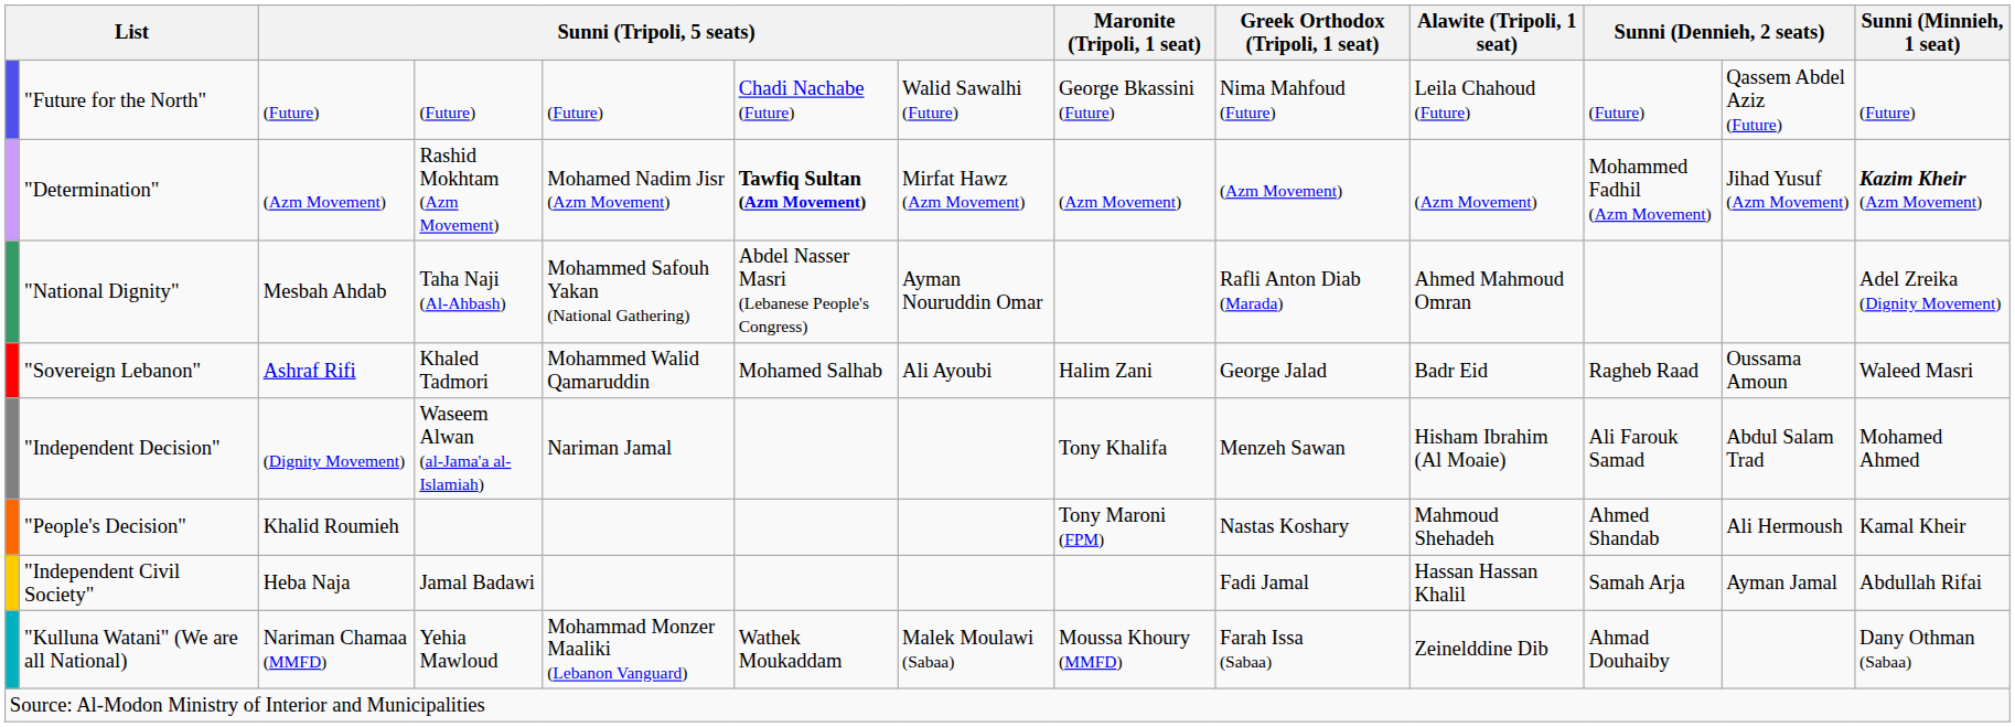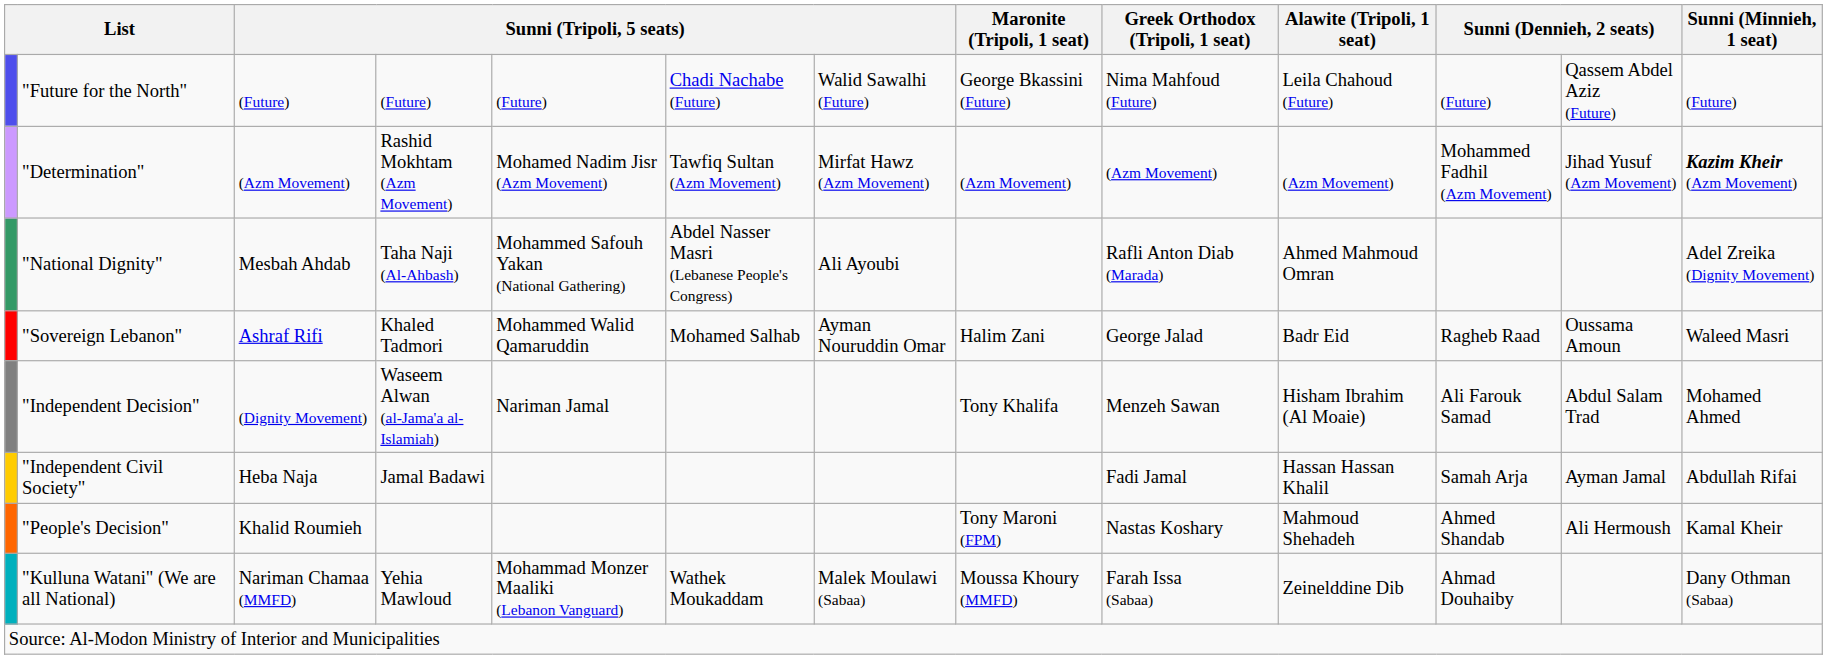 <table class="wikitable" style="text-align:left">
 <tr>
 <th colspan="2">List</th>
 <th colspan="5">Sunni (Tripoli, 5 seats)</th>
 <th>Maronite (Tripoli, 1 seat)</th>
 <th>Greek Orthodox (Tripoli, 1 seat)</th>
 <th>Alawite (Tripoli, 1 seat)</th>
 <th colspan="2">Sunni (Dennieh, 2 seats)</th>
 <th>Sunni (Minnieh, 1 seat)</th>
 </tr>
 <tr>
 <td align=left, style="background-color:#4e4eec"> </td>
 <td align="left">"Future for the North"</td>
 <td><br><small>(<a href='#'>Future</a>)</small></td>
 <td><br><small>(<a href='#'>Future</a>)</small></td>
 <td><br><small>(<a href='#'>Future</a>)</small></td>
 <td><a href='#'>Chadi Nachabe</a><br><small>(<a href='#'>Future</a>)</small></td>
 <td>Walid Sawalhi<br><small>(<a href='#'>Future</a>)</small></td>
 <td>George Bkassini<br><small>(<a href='#'>Future</a>)</small></td>
 <td>Nima Mahfoud<br><small>(<a href='#'>Future</a>)</small></td>
 <td>Leila Chahoud<br><small>(<a href='#'>Future</a>)</small></td>
 <td><br><small>(<a href='#'>Future</a>)</small></td>
 <td>Qassem Abdel Aziz<br><small>(<a href='#'>Future</a>)</small></td>
 <td><br><small>(<a href='#'>Future</a>)</small></td>
 </tr>
 <tr>
 <td align=left, style="background-color:#cc99ff"> </td>
 <td align="left">"Determination"</td>
 <td><br><small>(<a href='#'>Azm Movement</a>)</small></td>
 <td>Rashid Mokhtam<br><small>(<a href='#'>Azm Movement</a>)</small></td>
 <td>Mohamed Nadim Jisr<br><small>(<a href='#'>Azm Movement</a>)</small></td>
-<td><strong>Tawfiq Sultan<br><small>(<a href='#'>Azm Movement</a>)</small></strong></td>
+<td>Tawfiq Sultan<br><small>(<a href='#'>Azm Movement</a>)</small></td>
 <td>Mirfat Hawz<br><small>(<a href='#'>Azm Movement</a>)</small></td>
 <td><br><small>(<a href='#'>Azm Movement</a>)</small></td>
 <td><small>(<a href='#'>Azm Movement</a>)</small></td>
 <td><br><small>(<a href='#'>Azm Movement</a>)</small></td>
 <td>Mohammed Fadhil<br><small>(<a href='#'>Azm Movement</a>)</small></td>
 <td>Jihad Yusuf<br><small>(<a href='#'>Azm Movement</a>)</small></td>
 <td><strong><em>Kazim Kheir</em></strong><br><small>(<a href='#'>Azm Movement</a>)</small></td>
 </tr>
 <tr>
 <td align=left, style="background-color:#339966"> </td>
 <td align="left">"National Dignity"</td>
 <td>Mesbah Ahdab</td>
 <td>Taha Naji<br><small>(<a href='#'>Al-Ahbash</a>)</small></td>
 <td>Mohammed Safouh Yakan<br><small>(National Gathering)</small></td>
 <td>Abdel Nasser Masri<br><small>(Lebanese People's Congress)</small></td>
-<td>Ayman Nouruddin Omar</td>
+<td>Ali Ayoubi</td>
 <td></td>
 <td>Rafli Anton Diab<br><small>(<a href='#'>Marada</a>)</small></td>
 <td>Ahmed Mahmoud Omran</td>
 <td></td>
 <td></td>
 <td>Adel Zreika<br><small>(<a href='#'>Dignity Movement</a>)</small></td>
 </tr>
 <tr>
 <td align=left, style="background-color:#ff0000"> </td>
 <td align="left">"Sovereign Lebanon"</td>
 <td><a href='#'>Ashraf Rifi</a></td>
 <td>Khaled Tadmori</td>
 <td>Mohammed Walid Qamaruddin</td>
 <td>Mohamed Salhab</td>
-<td>Ali Ayoubi</td>
+<td>Ayman Nouruddin Omar</td>
 <td>Halim Zani</td>
 <td>George Jalad</td>
 <td>Badr Eid</td>
 <td>Ragheb Raad</td>
 <td>Oussama Amoun</td>
 <td>Waleed Masri</td>
 </tr>
 <tr>
 <td align=left, style="background-color:#808080"> </td>
 <td align="left">"Independent Decision"</td>
 <td><br><small>(<a href='#'>Dignity Movement</a>)</small></td>
 <td>Waseem Alwan<br><small>(<a href='#'>al-Jama'a al-Islamiah</a>)</small></td>
 <td>Nariman Jamal</td>
 <td></td>
 <td></td>
 <td>Tony Khalifa</td>
 <td>Menzeh Sawan</td>
 <td>Hisham Ibrahim (Al Moaie)</td>
 <td>Ali Farouk Samad</td>
 <td>Abdul Salam Trad</td>
 <td>Mohamed Ahmed</td>
 </tr>
 <tr>
+<td align=left, style="background-color:#ffcc00"> </td>
+<td align="left">"Independent Civil Society"</td>
+<td>Heba Naja</td>
+<td>Jamal Badawi</td>
+<td></td>
+<td></td>
+<td></td>
+<td></td>
+<td>Fadi Jamal</td>
+<td>Hassan Hassan Khalil</td>
+<td>Samah Arja</td>
+<td>Ayman Jamal</td>
+<td>Abdullah Rifai</td>
+</tr>
+<tr>
 <td align=left, style="background-color:#ff6600"> </td>
 <td align="left">"People's Decision"</td>
 <td>Khalid Roumieh</td>
 <td></td>
 <td></td>
 <td></td>
 <td></td>
 <td>Tony Maroni<br><small>(<a href='#'>FPM</a>)</small></td>
 <td>Nastas Koshary</td>
 <td>Mahmoud Shehadeh</td>
 <td>Ahmed Shandab</td>
 <td>Ali Hermoush</td>
 <td>Kamal Kheir</td>
-</tr>
-<tr>
-<td align=left, style="background-color:#ffcc00"> </td>
-<td align="left">"Independent Civil Society"</td>
-<td>Heba Naja</td>
-<td>Jamal Badawi</td>
-<td></td>
-<td></td>
-<td></td>
-<td></td>
-<td>Fadi Jamal</td>
-<td>Hassan Hassan Khalil</td>
-<td>Samah Arja</td>
-<td>Ayman Jamal</td>
-<td>Abdullah Rifai</td>
 </tr>
 <tr>
 <td align=left, style="background-color:#00b0bd"> </td>
 <td align="left">"Kulluna Watani" (We are all National)</td>
 <td>Nariman Chamaa <small>(<a href='#'>MMFD</a>)</small></td>
 <td>Yehia Mawloud</td>
 <td>Mohammad Monzer Maaliki<br><small>(<a href='#'>Lebanon Vanguard</a>)</small></td>
 <td>Wathek Moukaddam</td>
 <td>Malek Moulawi<br><small>(Sabaa)</small></td>
 <td>Moussa Khoury <small>(<a href='#'>MMFD</a>)</small></td>
 <td>Farah Issa<br><small>(Sabaa)</small></td>
 <td>Zeinelddine Dib</td>
 <td>Ahmad Douhaiby</td>
 <td></td>
 <td>Dany Othman <small>(Sabaa)</small></td>
 </tr>
 <tr>
 <td colspan="13">Source: Al-Modon Ministry of Interior and Municipalities</td>
 </tr>
 </table>
